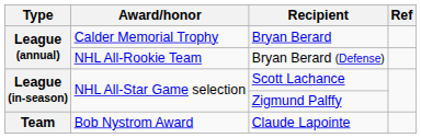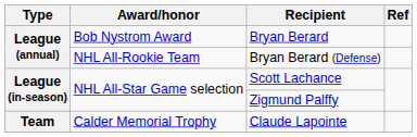 <table class="wikitable">
 <tr>
 <th scope="col">Type</th>
 <th scope="col">Award/honor</th>
 <th scope="col">Recipient</th>
 <th scope="col">Ref</th>
 </tr>
 <tr>
 <th scope="row" rowspan="2">League<br><small>(annual)</small></th>
-<td><a href='#'>Calder Memorial Trophy</a></td>
+<td><a href='#'>Bob Nystrom Award</a></td>
 <td><a href='#'>Bryan Berard</a></td>
 <td></td>
 </tr>
 <tr>
 <td><a href='#'>NHL All-Rookie Team</a></td>
 <td>Bryan Berard <small>(<a href='#'>Defense</a>)</small></td>
 <td></td>
 </tr>
 <tr>
 <th scope="row" rowspan="2">League<br><small>(in-season)</small></th>
 <td rowspan="2"><a href='#'>NHL All-Star Game</a> selection</td>
 <td><a href='#'>Scott Lachance</a></td>
 <td rowspan="2"></td>
 </tr>
 <tr>
 <td><a href='#'>Zigmund Palffy</a></td>
 </tr>
 <tr>
 <th scope="row">Team</th>
-<td><a href='#'>Bob Nystrom Award</a></td>
+<td><a href='#'>Calder Memorial Trophy</a></td>
 <td><a href='#'>Claude Lapointe</a></td>
 <td></td>
 </tr>
 </table>
